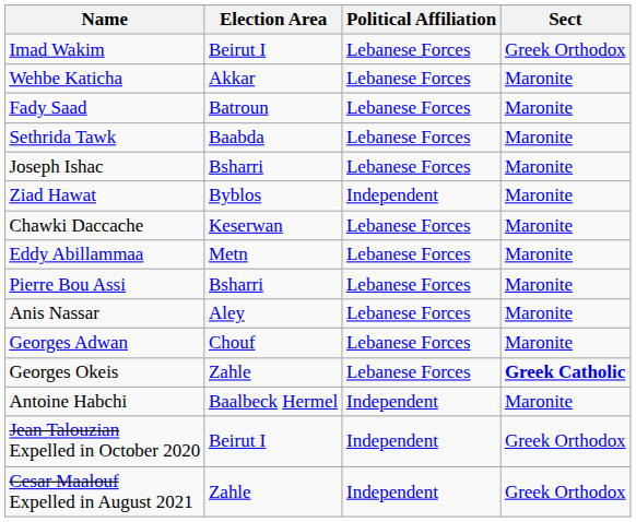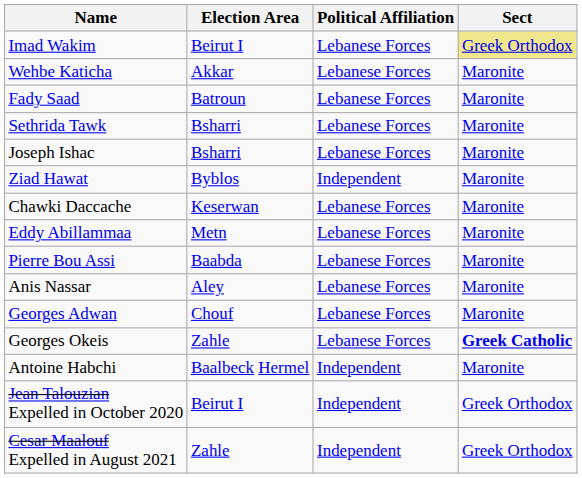 <table class="wikitable sortable">
 <tr>
 <th>Name</th>
 <th>Election Area</th>
 <th>Political Affiliation</th>
 <th>Sect</th>
 </tr>
 <tr>
 <td><a href='#'>Imad Wakim</a></td>
 <td><a href='#'>Beirut I</a></td>
 <td> <a href='#'>Lebanese Forces</a></td>
-<td><a href='#'>Greek Orthodox</a></td>
+<td style="background: khaki;"><a href='#'>Greek Orthodox</a></td>
 </tr>
 <tr>
 <td><a href='#'>Wehbe Katicha</a></td>
 <td><a href='#'>Akkar</a></td>
 <td> <a href='#'>Lebanese Forces</a></td>
 <td><a href='#'>Maronite</a></td>
 </tr>
 <tr>
 <td><a href='#'>Fady Saad</a></td>
 <td><a href='#'>Batroun</a></td>
 <td> <a href='#'>Lebanese Forces</a></td>
 <td><a href='#'>Maronite</a></td>
 </tr>
 <tr>
 <td><a href='#'>Sethrida Tawk</a></td>
-<td><a href='#'>Baabda</a></td>
+<td><a href='#'>Bsharri</a></td>
 <td> <a href='#'>Lebanese Forces</a></td>
 <td><a href='#'>Maronite</a></td>
 </tr>
 <tr>
 <td>Joseph Ishac</td>
 <td><a href='#'>Bsharri</a></td>
 <td> <a href='#'>Lebanese Forces</a></td>
 <td><a href='#'>Maronite</a></td>
 </tr>
 <tr>
 <td><a href='#'>Ziad Hawat</a></td>
 <td><a href='#'>Byblos</a></td>
 <td> <a href='#'>Independent</a></td>
 <td><a href='#'>Maronite</a></td>
 </tr>
 <tr>
 <td>Chawki Daccache</td>
 <td><a href='#'>Keserwan</a></td>
 <td> <a href='#'>Lebanese Forces</a></td>
 <td><a href='#'>Maronite</a></td>
 </tr>
 <tr>
 <td><a href='#'>Eddy Abillammaa</a></td>
 <td><a href='#'>Metn</a></td>
 <td> <a href='#'>Lebanese Forces</a></td>
 <td><a href='#'>Maronite</a></td>
 </tr>
 <tr>
 <td><a href='#'>Pierre Bou Assi</a></td>
-<td><a href='#'>Bsharri</a></td>
+<td><a href='#'>Baabda</a></td>
 <td> <a href='#'>Lebanese Forces</a></td>
 <td><a href='#'>Maronite</a></td>
 </tr>
 <tr>
 <td>Anis Nassar</td>
 <td><a href='#'>Aley</a></td>
 <td> <a href='#'>Lebanese Forces</a></td>
 <td><a href='#'>Maronite</a></td>
 </tr>
 <tr>
 <td><a href='#'>Georges Adwan</a></td>
 <td><a href='#'>Chouf</a></td>
 <td> <a href='#'>Lebanese Forces</a></td>
 <td><a href='#'>Maronite</a></td>
 </tr>
 <tr>
 <td>Georges Okeis</td>
 <td><a href='#'>Zahle</a></td>
 <td> <a href='#'>Lebanese Forces</a></td>
 <td><strong><a href='#'>Greek Catholic</a></strong></td>
 </tr>
 <tr>
 <td>Antoine Habchi</td>
 <td><a href='#'>Baalbeck</a> <a href='#'>Hermel</a></td>
 <td> <a href='#'>Independent</a></td>
 <td><a href='#'>Maronite</a></td>
 </tr>
 <tr>
 <td><s><a href='#'>Jean Talouzian</a></s><br>Expelled in October 2020</td>
 <td><a href='#'>Beirut I</a></td>
 <td> <a href='#'>Independent</a></td>
 <td><a href='#'>Greek Orthodox</a></td>
 </tr>
 <tr>
 <td><s><a href='#'>Cesar Maalouf</a></s><br>Expelled in August 2021</td>
 <td><a href='#'>Zahle</a></td>
 <td> <a href='#'>Independent</a></td>
 <td><a href='#'>Greek Orthodox</a></td>
 </tr>
 </table>
